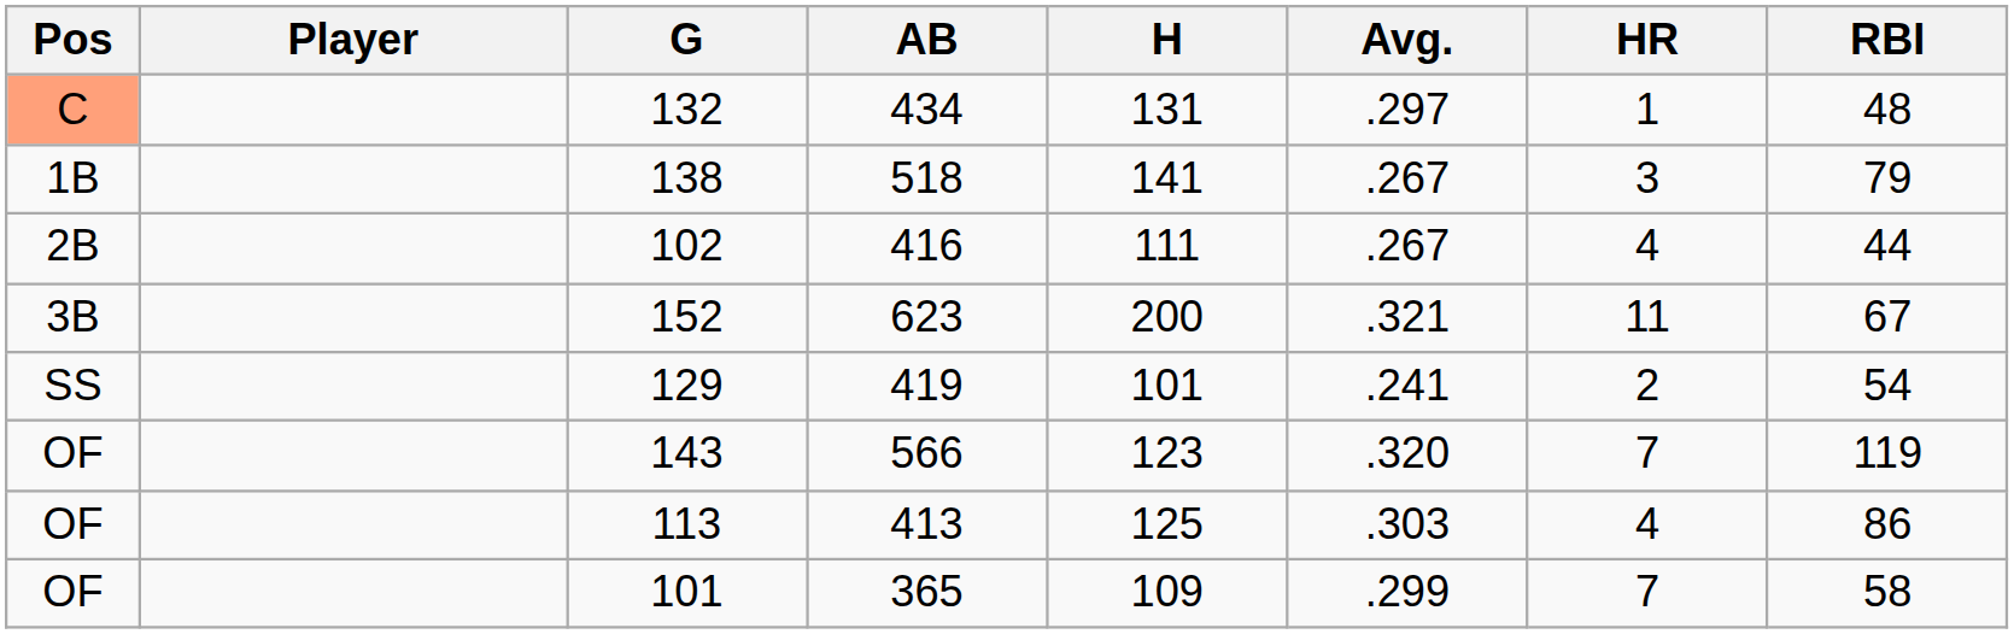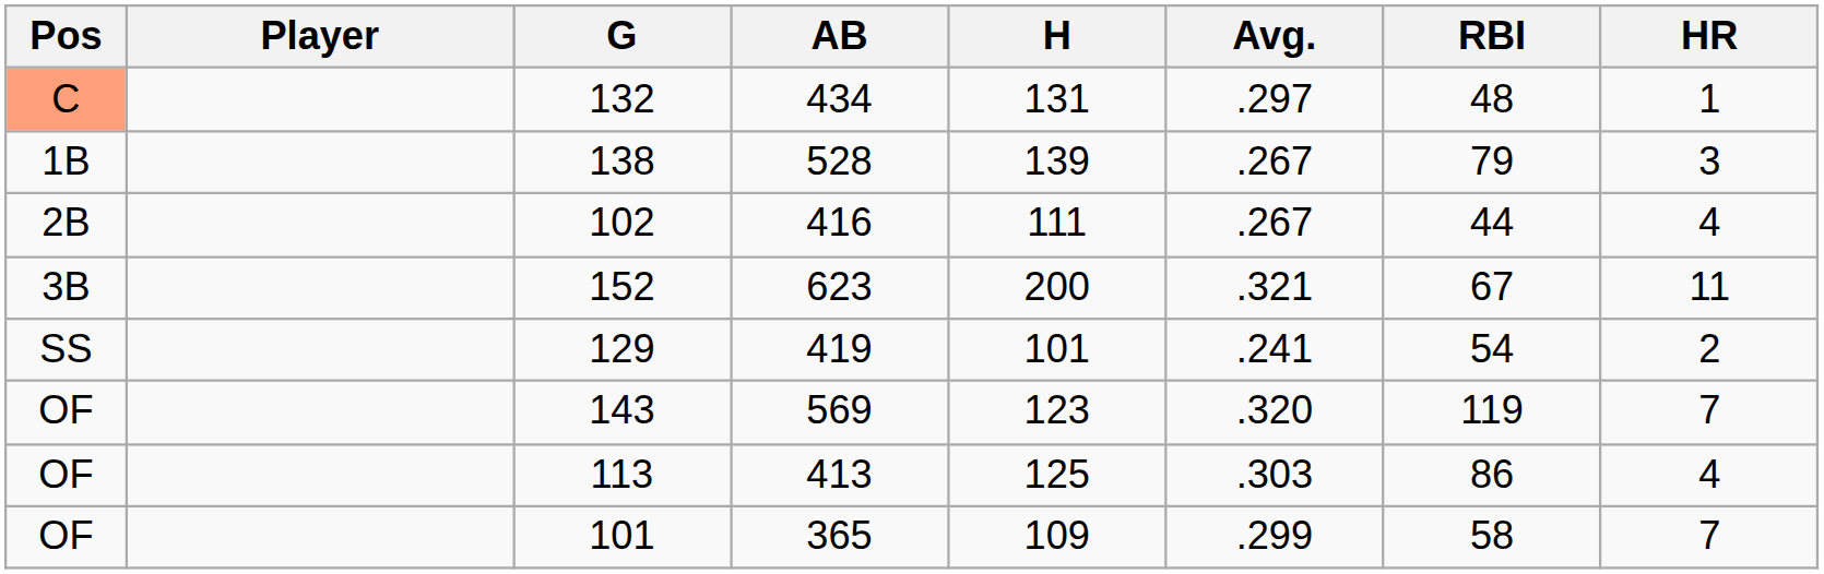 <table class="wikitable sortable">
 <tr>
 <th bgcolor="#DDDDFF" width="5%">Pos</th>
 <th bgcolor="#DDDDFF" width="16%">Player</th>
 <th bgcolor="#DDDDFF" width="9%">G</th>
 <th bgcolor="#DDDDFF" width="9%">AB</th>
 <th bgcolor="#DDDDFF" width="9%">H</th>
 <th bgcolor="#DDDDFF" width="9%">Avg.</th>
+<th bgcolor="#DDDDFF" width="9%">RBI</th>
 <th bgcolor="#DDDDFF" width="9%">HR</th>
-<th bgcolor="#DDDDFF" width="9%">RBI</th>
 </tr>
 <tr align="center">
 <td style="background: lightsalmon;">C</td>
 <td></td>
 <td>132</td>
 <td>434</td>
 <td>131</td>
 <td>.297</td>
+<td>48</td>
 <td>1</td>
-<td>48</td>
 </tr>
 <tr align="center">
 <td>1B</td>
 <td></td>
 <td>138</td>
-<td>518</td>
-<td>141</td>
+<td>528</td>
+<td>139</td>
 <td>.267</td>
+<td>79</td>
 <td>3</td>
-<td>79</td>
 </tr>
 <tr align="center">
 <td>2B</td>
 <td></td>
 <td>102</td>
 <td>416</td>
 <td>111</td>
 <td>.267</td>
+<td>44</td>
 <td>4</td>
-<td>44</td>
 </tr>
 <tr align="center">
 <td>3B</td>
 <td></td>
 <td>152</td>
 <td>623</td>
 <td>200</td>
 <td>.321</td>
+<td>67</td>
 <td>11</td>
-<td>67</td>
 </tr>
 <tr align="center">
 <td>SS</td>
 <td></td>
 <td>129</td>
 <td>419</td>
 <td>101</td>
 <td>.241</td>
+<td>54</td>
 <td>2</td>
-<td>54</td>
 </tr>
 <tr align="center">
 <td>OF</td>
 <td></td>
 <td>143</td>
-<td>566</td>
+<td>569</td>
 <td>123</td>
 <td>.320</td>
+<td>119</td>
 <td>7</td>
-<td>119</td>
 </tr>
 <tr align="center">
 <td>OF</td>
 <td></td>
 <td>113</td>
 <td>413</td>
 <td>125</td>
 <td>.303</td>
+<td>86</td>
 <td>4</td>
-<td>86</td>
 </tr>
 <tr align="center">
 <td>OF</td>
 <td></td>
 <td>101</td>
 <td>365</td>
 <td>109</td>
 <td>.299</td>
+<td>58</td>
 <td>7</td>
-<td>58</td>
 </tr>
 </table>
